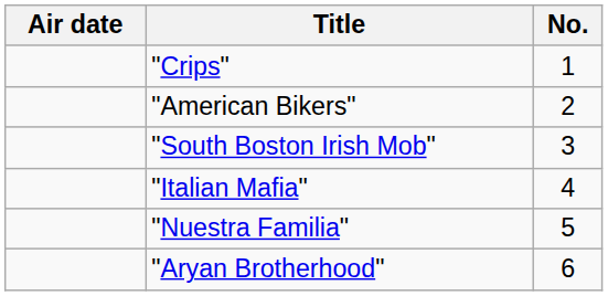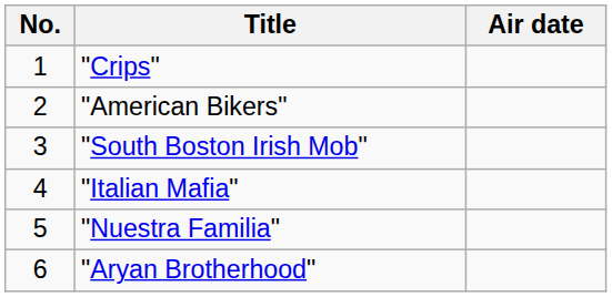 <table class="wikitable sortable" style="width:60%">
 <tr>
+<th>No.</th>
+<th>Title</th>
 <th>Air date</th>
-<th>Title</th>
-<th>No.</th>
 </tr>
 <tr>
+<td style="text-align:center">1</td>
+<td>"<a href='#'>Crips</a>"</td>
 <td></td>
-<td>"<a href='#'>Crips</a>"</td>
-<td style="text-align:center">1</td>
 </tr>
 <tr>
+<td style="text-align:center">2</td>
+<td>"American Bikers"</td>
 <td></td>
-<td>"American Bikers"</td>
-<td style="text-align:center">2</td>
 </tr>
 <tr>
+<td style="text-align:center">3</td>
+<td>"<a href='#'>South Boston Irish Mob</a>"</td>
 <td></td>
-<td>"<a href='#'>South Boston Irish Mob</a>"</td>
-<td style="text-align:center">3</td>
 </tr>
 <tr>
+<td style="text-align:center">4</td>
+<td>"<a href='#'>Italian Mafia</a>"</td>
 <td></td>
-<td>"<a href='#'>Italian Mafia</a>"</td>
-<td style="text-align:center">4</td>
 </tr>
 <tr>
+<td style="text-align:center">5</td>
+<td>"<a href='#'>Nuestra Familia</a>"</td>
 <td></td>
-<td>"<a href='#'>Nuestra Familia</a>"</td>
-<td style="text-align:center">5</td>
 </tr>
 <tr>
+<td style="text-align:center">6</td>
+<td>"<a href='#'>Aryan Brotherhood</a>"</td>
 <td></td>
-<td>"<a href='#'>Aryan Brotherhood</a>"</td>
-<td style="text-align:center">6</td>
 </tr>
 </table>
